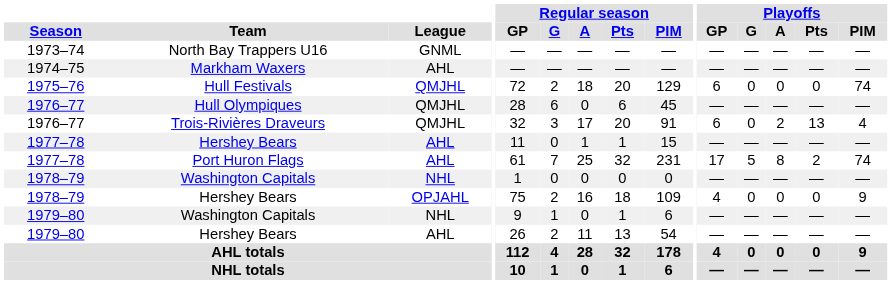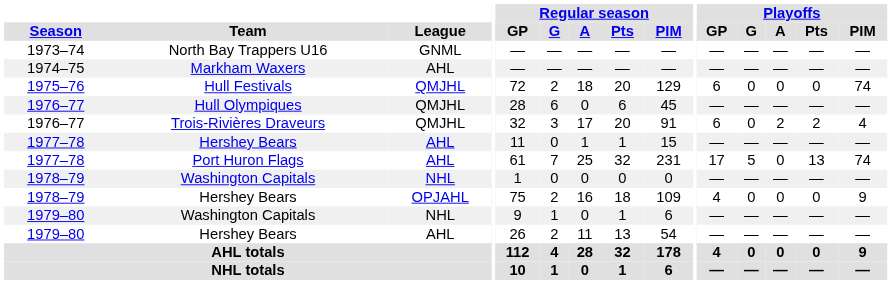 <table border="0" cellpadding="1" cellspacing="0" style="text-align:center; width:60em">
 <tr bgcolor="#e0e0e0">
 <th colspan="3" bgcolor="#ffffff"></th>
 <th rowspan="100" bgcolor="#ffffff"></th>
 <th colspan="5"><a href='#'>Regular season</a></th>
 <th rowspan="100" bgcolor="#ffffff"></th>
 <th colspan="5"><a href='#'>Playoffs</a></th>
 </tr>
 <tr bgcolor="#e0e0e0">
 <th><a href='#'>Season</a></th>
 <th>Team</th>
 <th>League</th>
 <th>GP</th>
 <th><a href='#'>G</a></th>
 <th><a href='#'>A</a></th>
 <th><a href='#'>Pts</a></th>
 <th><a href='#'>PIM</a></th>
 <th>GP</th>
 <th>G</th>
 <th>A</th>
 <th>Pts</th>
 <th>PIM</th>
 </tr>
 <tr>
 <td>1973–74</td>
 <td>North Bay Trappers U16</td>
 <td>GNML</td>
 <td>—</td>
 <td>—</td>
 <td>—</td>
 <td>—</td>
 <td>—</td>
 <td>—</td>
 <td>—</td>
 <td>—</td>
 <td>—</td>
 <td>—</td>
 </tr>
 <tr bgcolor="#f0f0f0">
 <td>1974–75</td>
 <td><a href='#'>Markham Waxers</a></td>
 <td>AHL</td>
 <td>—</td>
 <td>—</td>
 <td>—</td>
 <td>—</td>
 <td>—</td>
 <td>—</td>
 <td>—</td>
 <td>—</td>
 <td>—</td>
 <td>—</td>
 </tr>
 <tr>
 <td><a href='#'>1975–76</a></td>
 <td><a href='#'>Hull Festivals</a></td>
 <td><a href='#'>QMJHL</a></td>
 <td>72</td>
 <td>2</td>
 <td>18</td>
 <td>20</td>
 <td>129</td>
 <td>6</td>
 <td>0</td>
 <td>0</td>
 <td>0</td>
 <td>74</td>
 </tr>
 <tr bgcolor="#f0f0f0">
 <td><a href='#'>1976–77</a></td>
 <td><a href='#'>Hull Olympiques</a></td>
 <td>QMJHL</td>
 <td>28</td>
 <td>6</td>
 <td>0</td>
 <td>6</td>
 <td>45</td>
 <td>—</td>
 <td>—</td>
 <td>—</td>
 <td>—</td>
 <td>—</td>
 </tr>
 <tr>
 <td>1976–77</td>
 <td><a href='#'>Trois-Rivières Draveurs</a></td>
 <td>QMJHL</td>
 <td>32</td>
 <td>3</td>
 <td>17</td>
 <td>20</td>
 <td>91</td>
 <td>6</td>
 <td>0</td>
 <td>2</td>
-<td>13</td>
+<td>2</td>
 <td>4</td>
 </tr>
 <tr bgcolor="#f0f0f0">
 <td><a href='#'>1977–78</a></td>
 <td><a href='#'>Hershey Bears</a></td>
 <td><a href='#'>AHL</a></td>
 <td>11</td>
 <td>0</td>
 <td>1</td>
 <td>1</td>
 <td>15</td>
 <td>—</td>
 <td>—</td>
 <td>—</td>
 <td>—</td>
 <td>—</td>
 </tr>
 <tr>
 <td><a href='#'>1977–78</a></td>
 <td><a href='#'>Port Huron Flags</a></td>
 <td><a href='#'>AHL</a></td>
 <td>61</td>
 <td>7</td>
 <td>25</td>
 <td>32</td>
 <td>231</td>
 <td>17</td>
 <td>5</td>
-<td>8</td>
-<td>2</td>
+<td>0</td>
+<td>13</td>
 <td>74</td>
 </tr>
 <tr bgcolor="#f0f0f0">
 <td><a href='#'>1978–79</a></td>
 <td><a href='#'>Washington Capitals</a></td>
 <td><a href='#'>NHL</a></td>
 <td>1</td>
 <td>0</td>
 <td>0</td>
 <td>0</td>
 <td>0</td>
 <td>—</td>
 <td>—</td>
 <td>—</td>
 <td>—</td>
 <td>—</td>
 </tr>
 <tr>
 <td><a href='#'>1978–79</a></td>
 <td>Hershey Bears</td>
 <td><a href='#'>OPJAHL</a></td>
 <td>75</td>
 <td>2</td>
 <td>16</td>
 <td>18</td>
 <td>109</td>
 <td>4</td>
 <td>0</td>
 <td>0</td>
 <td>0</td>
 <td>9</td>
 </tr>
 <tr bgcolor="#f0f0f0">
 <td><a href='#'>1979–80</a></td>
 <td>Washington Capitals</td>
 <td>NHL</td>
 <td>9</td>
 <td>1</td>
 <td>0</td>
 <td>1</td>
 <td>6</td>
 <td>—</td>
 <td>—</td>
 <td>—</td>
 <td>—</td>
 <td>—</td>
 </tr>
 <tr>
 <td><a href='#'>1979–80</a></td>
 <td>Hershey Bears</td>
 <td>AHL</td>
 <td>26</td>
 <td>2</td>
 <td>11</td>
 <td>13</td>
 <td>54</td>
 <td>—</td>
 <td>—</td>
 <td>—</td>
 <td>—</td>
 <td>—</td>
 </tr>
 <tr bgcolor="#e0e0e0">
 <th colspan="3">AHL totals</th>
 <th>112</th>
 <th>4</th>
 <th>28</th>
 <th>32</th>
 <th>178</th>
 <th>4</th>
 <th>0</th>
 <th>0</th>
 <th>0</th>
 <th>9</th>
 </tr>
 <tr bgcolor="#e0e0e0">
 <th colspan="3">NHL totals</th>
 <th>10</th>
 <th>1</th>
 <th>0</th>
 <th>1</th>
 <th>6</th>
 <th>—</th>
 <th>—</th>
 <th>—</th>
 <th>—</th>
 <th>—</th>
 </tr>
 </table>
